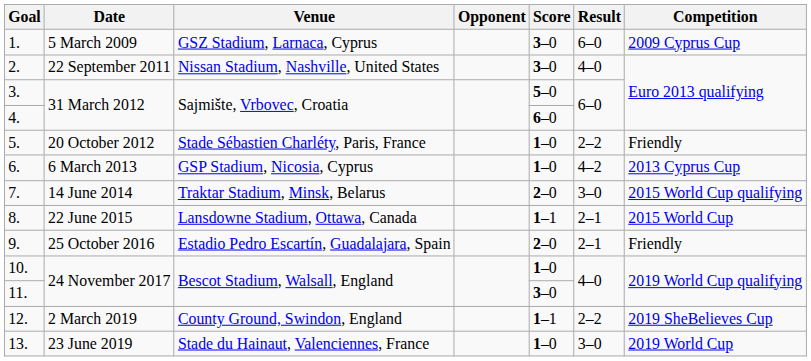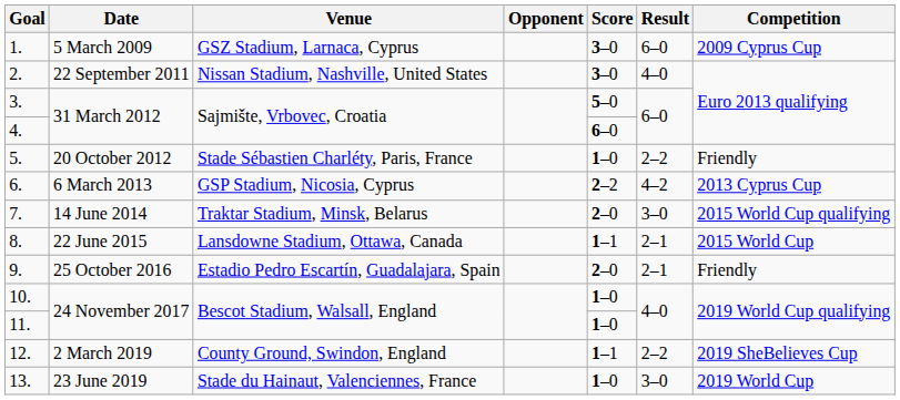 <table class="wikitable">
 <tr>
 <th>Goal</th>
 <th>Date</th>
 <th>Venue</th>
 <th>Opponent</th>
 <th>Score</th>
 <th>Result</th>
 <th>Competition</th>
 </tr>
 <tr>
 <td>1.</td>
 <td>5 March 2009</td>
 <td><a href='#'>GSZ Stadium</a>, <a href='#'>Larnaca</a>, Cyprus</td>
 <td></td>
 <td align=left><strong>3</strong>–0</td>
 <td align=left>6–0</td>
 <td><a href='#'>2009 Cyprus Cup</a></td>
 </tr>
 <tr>
 <td>2.</td>
 <td>22 September 2011</td>
 <td><a href='#'>Nissan Stadium</a>, <a href='#'>Nashville</a>, United States</td>
 <td></td>
 <td align=left><strong>3</strong>–0</td>
 <td align=left>4–0</td>
 <td rowspan="3"><a href='#'>Euro 2013 qualifying</a></td>
 </tr>
 <tr>
 <td>3.</td>
 <td rowspan="2">31 March 2012</td>
 <td rowspan="2">Sajmište, <a href='#'>Vrbovec</a>, Croatia</td>
 <td rowspan="2"></td>
 <td align=left><strong>5</strong>–0</td>
 <td align=left rowspan="2">6–0</td>
 </tr>
 <tr>
 <td>4.</td>
 <td align=left><strong>6</strong>–0</td>
 </tr>
 <tr>
 <td>5.</td>
 <td>20 October 2012</td>
 <td><a href='#'>Stade Sébastien Charléty</a>, Paris, France</td>
 <td></td>
 <td align=left><strong>1</strong>–0</td>
 <td align=left>2–2</td>
 <td>Friendly</td>
 </tr>
 <tr>
 <td>6.</td>
 <td>6 March 2013</td>
 <td><a href='#'>GSP Stadium</a>, <a href='#'>Nicosia</a>, Cyprus</td>
 <td></td>
-<td align=left><strong>1</strong>–0</td>
+<td align=left><strong>2</strong>–2</td>
 <td align=left>4–2</td>
 <td><a href='#'>2013 Cyprus Cup</a></td>
 </tr>
 <tr>
 <td>7.</td>
 <td>14 June 2014</td>
 <td><a href='#'>Traktar Stadium</a>, <a href='#'>Minsk</a>, Belarus</td>
 <td></td>
 <td align=left><strong>2</strong>–0</td>
 <td align=left>3–0</td>
 <td><a href='#'>2015 World Cup qualifying</a></td>
 </tr>
 <tr>
 <td>8.</td>
 <td>22 June 2015</td>
 <td><a href='#'>Lansdowne Stadium</a>, <a href='#'>Ottawa</a>, Canada</td>
 <td></td>
 <td align=left><strong>1</strong>–1</td>
 <td align=left>2–1</td>
 <td><a href='#'>2015 World Cup</a></td>
 </tr>
 <tr>
 <td>9.</td>
 <td>25 October 2016</td>
 <td><a href='#'>Estadio Pedro Escartín</a>, <a href='#'>Guadalajara</a>, Spain</td>
 <td></td>
 <td align=left><strong>2</strong>–0</td>
 <td align=left>2–1</td>
 <td>Friendly</td>
 </tr>
 <tr>
 <td>10.</td>
 <td rowspan="2">24 November 2017</td>
 <td rowspan="2"><a href='#'>Bescot Stadium</a>, <a href='#'>Walsall</a>, England</td>
 <td rowspan="2"></td>
 <td align=left><strong>1</strong>–0</td>
 <td align=left rowspan="2">4–0</td>
 <td rowspan="2"><a href='#'>2019 World Cup qualifying</a></td>
 </tr>
 <tr>
 <td>11.</td>
-<td align=left><strong>3</strong>–0</td>
+<td align=left><strong>1</strong>–0</td>
 </tr>
 <tr>
 <td>12.</td>
 <td>2 March 2019</td>
 <td><a href='#'>County Ground, Swindon</a>, England</td>
 <td></td>
 <td align=left><strong>1</strong>–1</td>
 <td align=left>2–2</td>
 <td><a href='#'>2019 SheBelieves Cup</a></td>
 </tr>
 <tr>
 <td>13.</td>
 <td>23 June 2019</td>
 <td><a href='#'>Stade du Hainaut</a>, <a href='#'>Valenciennes</a>, France</td>
 <td></td>
 <td align=left><strong>1</strong>–0</td>
 <td align=left>3–0</td>
 <td><a href='#'>2019 World Cup</a></td>
 </tr>
 </table>
